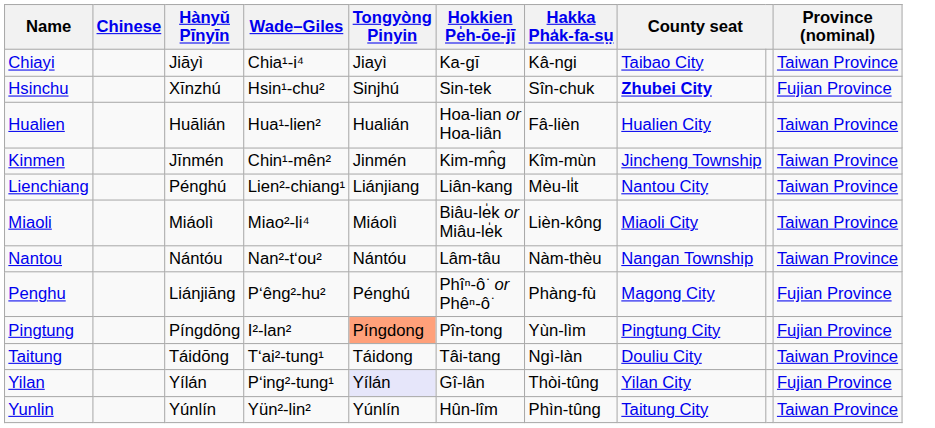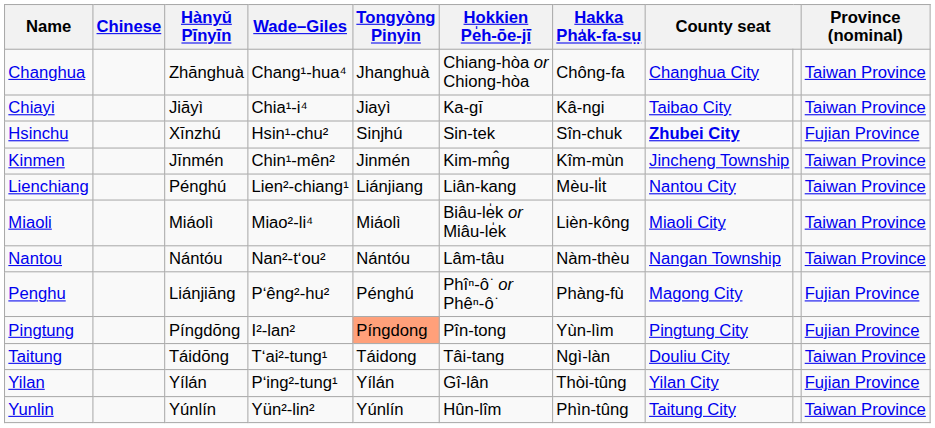 <table class="wikitable sortable">
 <tr>
 <th>Name</th>
 <th><a href='#'>Chinese</a></th>
 <th><a href='#'>Hànyǔ<br>Pīnyīn</a></th>
 <th><a href='#'>Wade–Giles</a></th>
 <th><a href='#'>Tongyòng<br>Pinyin</a></th>
 <th><a href='#'>Hokkien</a><br><a href='#'>Pe̍h-ōe-jī</a></th>
 <th><a href='#'>Hakka</a><br><a href='#'>Pha̍k-fa-sṳ</a></th>
 <th colspan=2>County seat</th>
 <th>Province<br>(nominal)</th>
+</tr>
+<tr>
+<td><a href='#'>Changhua</a></td>
+<td><span></span></td>
+<td>Zhānghuà</td>
+<td>Chang¹-hua⁴</td>
+<td>Jhanghuà</td>
+<td>Chiang-hòa <em>or</em><br>Chiong-hòa</td>
+<td>Chông-fa</td>
+<td><a href='#'>Changhua City</a></td>
+<td></td>
+<td><a href='#'>Taiwan Province</a></td>
 </tr>
 <tr>
 <td><a href='#'>Chiayi</a></td>
 <td><span></span></td>
 <td>Jiāyì</td>
 <td>Chia¹-i⁴</td>
 <td>Jiayì</td>
 <td>Ka-gī</td>
 <td>Kâ-ngi</td>
 <td><a href='#'>Taibao City</a></td>
 <td></td>
 <td><a href='#'>Taiwan Province</a></td>
 </tr>
 <tr>
 <td><a href='#'>Hsinchu</a></td>
 <td><span></span></td>
 <td>Xīnzhú</td>
 <td>Hsin¹-chu²</td>
 <td>Sinjhú</td>
 <td>Sin-tek</td>
 <td>Sîn-chuk</td>
 <td><strong><a href='#'>Zhubei City</a></strong></td>
 <td></td>
 <td><a href='#'>Fujian Province</a></td>
-</tr>
-<tr>
-<td><a href='#'>Hualien</a></td>
-<td><span></span></td>
-<td>Huālián</td>
-<td>Hua¹-lien²</td>
-<td>Hualián</td>
-<td>Hoa-lian <em>or</em><br>Hoa-liân</td>
-<td>Fâ-lièn</td>
-<td><a href='#'>Hualien City</a></td>
-<td></td>
-<td><a href='#'>Taiwan Province</a></td>
 </tr>
 <tr>
 <td><a href='#'>Kinmen</a></td>
 <td><span></span></td>
 <td>Jīnmén</td>
 <td>Chin¹-mên²</td>
 <td>Jinmén</td>
 <td>Kim-mn̂g</td>
 <td>Kîm-mùn</td>
 <td><a href='#'>Jincheng Township</a></td>
 <td></td>
 <td><a href='#'>Taiwan Province</a></td>
 </tr>
 <tr>
 <td><a href='#'>Lienchiang</a></td>
 <td><span></span></td>
 <td>Pénghú</td>
 <td>Lien²-chiang¹</td>
 <td>Liánjiang</td>
 <td>Liân-kang</td>
 <td>Mèu-li̍t</td>
 <td><a href='#'>Nantou City</a></td>
 <td></td>
 <td><a href='#'>Taiwan Province</a></td>
 </tr>
 <tr>
 <td><a href='#'>Miaoli</a></td>
 <td><span></span></td>
 <td>Miáolì</td>
 <td>Miao²-li⁴</td>
 <td>Miáolì</td>
 <td>Biâu-le̍k <em>or</em><br>Miâu-le̍k</td>
 <td>Lièn-kông</td>
 <td><a href='#'>Miaoli City</a></td>
 <td></td>
 <td><a href='#'>Taiwan Province</a></td>
 </tr>
 <tr>
 <td><a href='#'>Nantou</a></td>
 <td><span></span></td>
 <td>Nántóu</td>
 <td>Nan²-tʻou²</td>
 <td>Nántóu</td>
 <td>Lâm-tâu</td>
 <td>Nàm-thèu</td>
 <td><a href='#'>Nangan Township</a></td>
 <td></td>
 <td><a href='#'>Taiwan Province</a></td>
 </tr>
 <tr>
 <td><a href='#'>Penghu</a></td>
 <td><span></span></td>
 <td>Liánjiāng</td>
 <td>Pʻêng²-hu²</td>
 <td>Pénghú</td>
 <td>Phîⁿ-ô͘  <em>or</em><br>Phêⁿ-ô͘</td>
 <td>Phàng-fù</td>
 <td><a href='#'>Magong City</a></td>
 <td></td>
 <td><a href='#'>Fujian Province</a></td>
 </tr>
 <tr>
 <td><a href='#'>Pingtung</a></td>
 <td><span></span></td>
 <td>Píngdōng</td>
 <td>I²-lan²</td>
 <td style="background: lightsalmon;">Píngdong</td>
 <td>Pîn-tong</td>
 <td>Yùn-lìm</td>
 <td><a href='#'>Pingtung City</a></td>
 <td></td>
 <td><a href='#'>Fujian Province</a></td>
 </tr>
 <tr>
 <td><a href='#'>Taitung</a></td>
 <td><span></span></td>
 <td>Táidōng</td>
 <td>Tʻai²-tung¹</td>
 <td>Táidong</td>
 <td>Tâi-tang</td>
 <td>Ngì-làn</td>
 <td><a href='#'>Douliu City</a></td>
 <td></td>
 <td><a href='#'>Taiwan Province</a></td>
 </tr>
 <tr>
 <td><a href='#'>Yilan</a></td>
 <td><span></span></td>
 <td>Yílán</td>
 <td>Pʻing²-tung¹</td>
-<td style="background: lavender;">Yílán</td>
+<td>Yílán</td>
 <td>Gî-lân</td>
 <td>Thòi-tûng</td>
 <td><a href='#'>Yilan City</a></td>
 <td></td>
 <td><a href='#'>Fujian Province</a></td>
 </tr>
 <tr>
 <td><a href='#'>Yunlin</a></td>
 <td><span></span></td>
 <td>Yúnlín</td>
 <td>Yün²-lin²</td>
 <td>Yúnlín</td>
 <td>Hûn-lîm</td>
 <td>Phìn-tûng</td>
 <td><a href='#'>Taitung City</a></td>
 <td></td>
 <td><a href='#'>Taiwan Province</a></td>
 </tr>
 </table>
